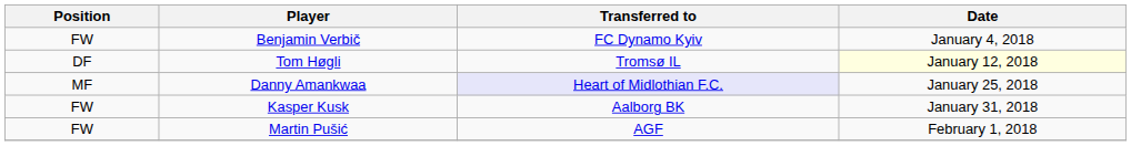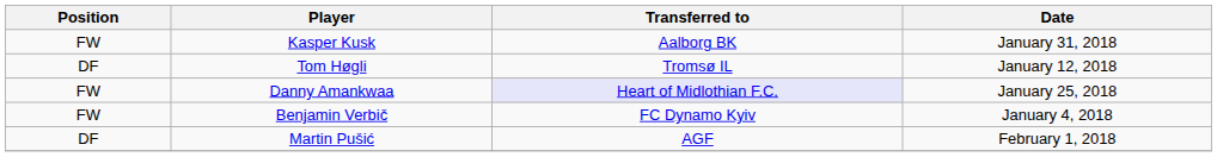 <table class="wikitable sortable" style="width:75%; font-size:95%; text-align:center;">
 <tr>
 <th>Position</th>
 <th>Player</th>
 <th>Transferred to</th>
 <th>Date</th>
 </tr>
 <tr>
 <td>FW</td>
+<td> <a href='#'>Kasper Kusk</a></td>
+<td><a href='#'>Aalborg BK</a></td>
+<td>January 31, 2018</td>
+</tr>
+<tr>
+<td>DF</td>
+<td> <a href='#'>Tom Høgli</a></td>
+<td><a href='#'>Tromsø IL</a></td>
+<td>January 12, 2018</td>
+</tr>
+<tr>
+<td>FW</td>
+<td>  <a href='#'>Danny Amankwaa</a></td>
+<td style="background: lavender;"><a href='#'>Heart of Midlothian F.C.</a></td>
+<td>January 25, 2018</td>
+</tr>
+<tr>
+<td>FW</td>
 <td> <a href='#'>Benjamin Verbič</a></td>
 <td><a href='#'>FC Dynamo Kyiv</a></td>
 <td>January 4, 2018</td>
 </tr>
 <tr>
 <td>DF</td>
-<td> <a href='#'>Tom Høgli</a></td>
-<td><a href='#'>Tromsø IL</a></td>
-<td style="background: lightyellow;">January 12, 2018</td>
-</tr>
-<tr>
-<td>MF</td>
-<td>  <a href='#'>Danny Amankwaa</a></td>
-<td style="background: lavender;"><a href='#'>Heart of Midlothian F.C.</a></td>
-<td>January 25, 2018</td>
-</tr>
-<tr>
-<td>FW</td>
-<td> <a href='#'>Kasper Kusk</a></td>
-<td><a href='#'>Aalborg BK</a></td>
-<td>January 31, 2018</td>
-</tr>
-<tr>
-<td>FW</td>
 <td>  <a href='#'>Martin Pušić</a></td>
 <td><a href='#'>AGF</a></td>
 <td>February 1, 2018</td>
 </tr>
 <tr>
 </tr>
 </table>
